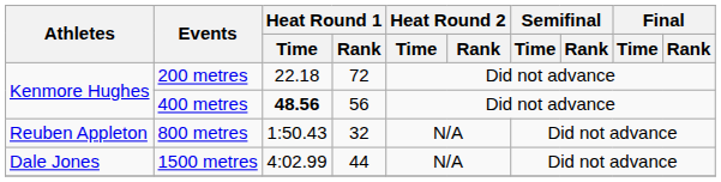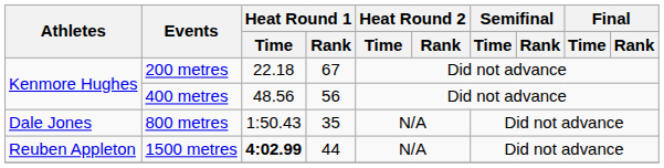 <table class=wikitable style=font-size:90%>
 <tr>
 <th rowspan=2>Athletes</th>
 <th rowspan=2>Events</th>
 <th colspan=2>Heat Round 1</th>
 <th colspan=2>Heat Round 2</th>
 <th colspan=2>Semifinal</th>
 <th colspan=2>Final</th>
 </tr>
 <tr>
 <th>Time</th>
 <th>Rank</th>
 <th>Time</th>
 <th>Rank</th>
 <th>Time</th>
 <th>Rank</th>
 <th>Time</th>
 <th>Rank</th>
 </tr>
 <tr>
 <td rowspan=2><a href='#'>Kenmore Hughes</a></td>
 <td><a href='#'>200 metres</a></td>
 <td align=center>22.18</td>
-<td align=center>72</td>
+<td align=center>67</td>
 <td colspan=6 align=center>Did not advance</td>
 </tr>
 <tr>
 <td><a href='#'>400 metres</a></td>
-<td align=center><strong>48.56</strong></td>
+<td align=center>48.56</td>
 <td align=center>56</td>
 <td colspan=6 align=center>Did not advance</td>
 </tr>
 <tr>
-<td><a href='#'>Reuben Appleton</a></td>
+<td><a href='#'>Dale Jones</a></td>
 <td><a href='#'>800 metres</a></td>
 <td align=center>1:50.43</td>
-<td align=center>32</td>
+<td align=center>35</td>
 <td colspan=2 align=center>N/A</td>
 <td colspan=4 align=center>Did not advance</td>
 </tr>
 <tr>
-<td><a href='#'>Dale Jones</a></td>
+<td><a href='#'>Reuben Appleton</a></td>
 <td><a href='#'>1500 metres</a></td>
-<td align=center>4:02.99</td>
+<td align=center><strong>4:02.99</strong></td>
 <td align=center>44</td>
 <td colspan=2 align=center>N/A</td>
 <td colspan=4 align=center>Did not advance</td>
 </tr>
 <tr>
 </tr>
 </table>
